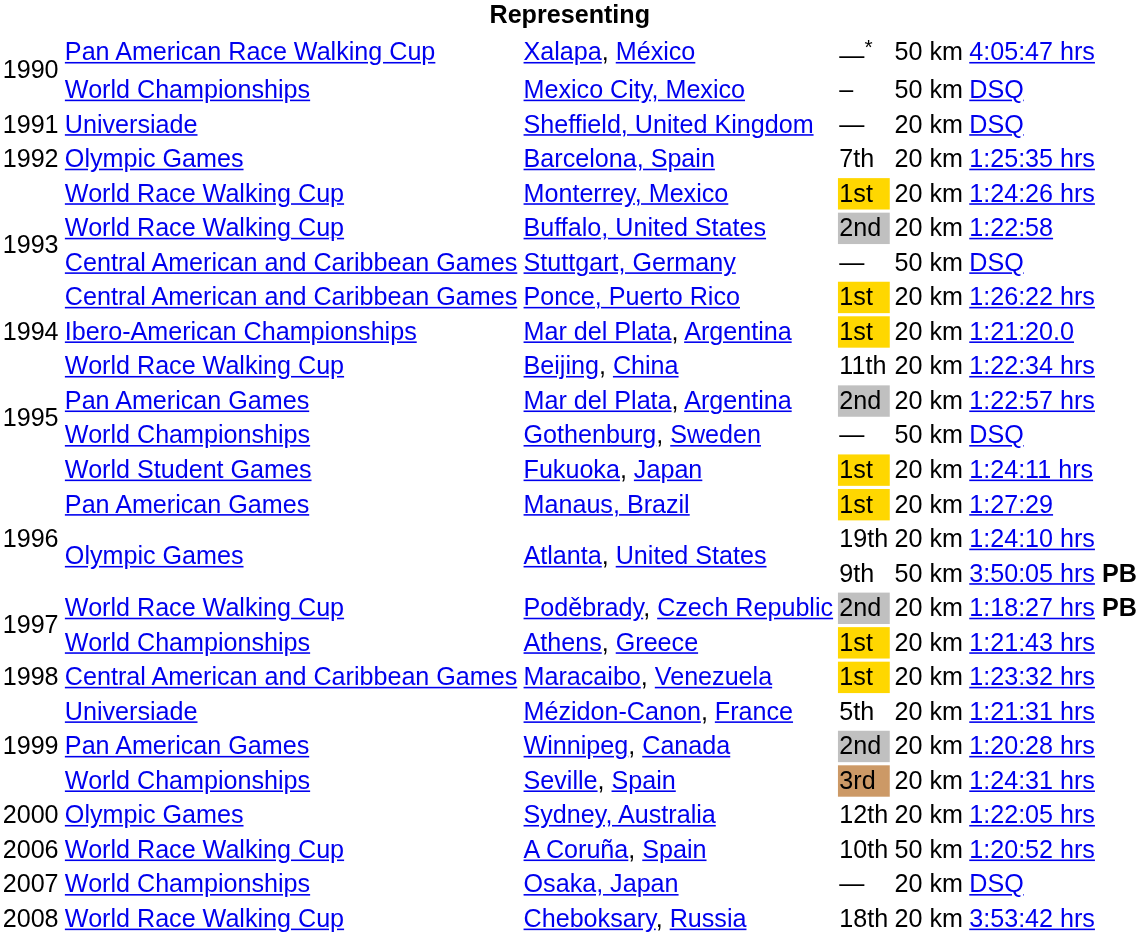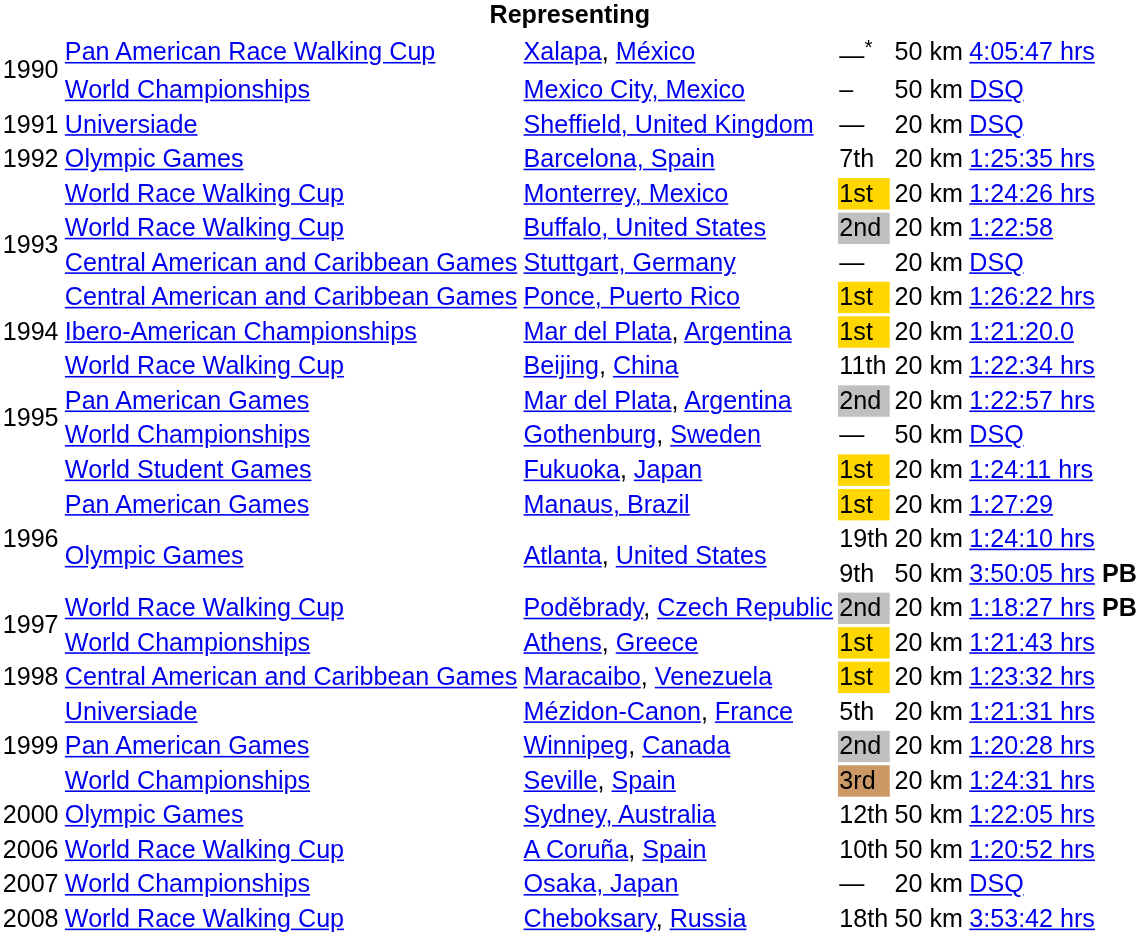 <table>
 <tr>
 <th colspan="6">Representing </th>
 </tr>
 <tr>
 <td rowspan=2>1990</td>
 <td><a href='#'>Pan American Race Walking Cup</a></td>
 <td><a href='#'>Xalapa</a>, <a href='#'>México</a></td>
 <td>—<sup>*</sup></td>
 <td>50 km</td>
 <td><a href='#'>4:05:47 hrs</a></td>
 </tr>
 <tr>
 <td><a href='#'>World Championships</a></td>
 <td><a href='#'>Mexico City, Mexico</a></td>
 <td>–</td>
 <td>50 km</td>
 <td><a href='#'>DSQ</a></td>
 </tr>
 <tr>
 <td>1991</td>
 <td><a href='#'>Universiade</a></td>
 <td><a href='#'>Sheffield, United Kingdom</a></td>
 <td>—</td>
 <td>20 km</td>
 <td><a href='#'>DSQ</a></td>
 </tr>
 <tr>
 <td>1992</td>
 <td><a href='#'>Olympic Games</a></td>
 <td><a href='#'>Barcelona, Spain</a></td>
 <td>7th</td>
 <td>20 km</td>
 <td><a href='#'>1:25:35 hrs</a></td>
 </tr>
 <tr>
 <td rowspan=4>1993</td>
 <td><a href='#'>World Race Walking Cup</a></td>
 <td><a href='#'>Monterrey, Mexico</a></td>
 <td bgcolor="gold">1st</td>
 <td>20 km</td>
 <td><a href='#'>1:24:26 hrs</a></td>
 </tr>
 <tr>
 <td><a href='#'>World Race Walking Cup</a></td>
 <td><a href='#'>Buffalo, United States</a></td>
 <td bgcolor=silver>2nd</td>
 <td>20 km</td>
 <td><a href='#'>1:22:58</a></td>
 </tr>
 <tr>
 <td><a href='#'>Central American and Caribbean Games</a></td>
 <td><a href='#'>Stuttgart, Germany</a></td>
 <td>—</td>
-<td>50 km</td>
+<td>20 km</td>
 <td><a href='#'>DSQ</a></td>
 </tr>
 <tr>
 <td><a href='#'>Central American and Caribbean Games</a></td>
 <td><a href='#'>Ponce, Puerto Rico</a></td>
 <td bgcolor="gold">1st</td>
 <td>20 km</td>
 <td><a href='#'>1:26:22 hrs</a></td>
 </tr>
 <tr>
 <td>1994</td>
 <td><a href='#'>Ibero-American Championships</a></td>
 <td><a href='#'>Mar del Plata</a>, <a href='#'>Argentina</a></td>
 <td bgcolor=gold>1st</td>
 <td>20 km</td>
 <td><a href='#'>1:21:20.0</a></td>
 </tr>
 <tr>
 <td rowspan=4>1995</td>
 <td><a href='#'>World Race Walking Cup</a></td>
 <td><a href='#'>Beijing</a>, <a href='#'>China</a></td>
 <td>11th</td>
 <td>20 km</td>
 <td><a href='#'>1:22:34 hrs</a></td>
 </tr>
 <tr>
 <td><a href='#'>Pan American Games</a></td>
 <td><a href='#'>Mar del Plata</a>, <a href='#'>Argentina</a></td>
 <td bgcolor="silver">2nd</td>
 <td>20 km</td>
 <td><a href='#'>1:22:57 hrs</a></td>
 </tr>
 <tr>
 <td><a href='#'>World Championships</a></td>
 <td><a href='#'>Gothenburg</a>, <a href='#'>Sweden</a></td>
 <td>—</td>
 <td>50 km</td>
 <td><a href='#'>DSQ</a></td>
 </tr>
 <tr>
 <td><a href='#'>World Student Games</a></td>
 <td><a href='#'>Fukuoka</a>, <a href='#'>Japan</a></td>
 <td bgcolor="gold">1st</td>
 <td>20 km</td>
 <td><a href='#'>1:24:11 hrs</a></td>
 </tr>
 <tr>
 <td rowspan=3>1996</td>
 <td><a href='#'>Pan American Games</a></td>
 <td><a href='#'>Manaus, Brazil</a></td>
 <td bgcolor="gold">1st</td>
 <td>20 km</td>
 <td><a href='#'>1:27:29</a></td>
 </tr>
 <tr>
 <td rowspan=2><a href='#'>Olympic Games</a></td>
 <td rowspan=2><a href='#'>Atlanta</a>, <a href='#'>United States</a></td>
 <td>19th</td>
 <td>20 km</td>
 <td><a href='#'>1:24:10 hrs</a></td>
 </tr>
 <tr>
 <td>9th</td>
 <td>50 km</td>
 <td><a href='#'>3:50:05 hrs</a> <strong>PB</strong></td>
 </tr>
 <tr>
 <td rowspan=2>1997</td>
 <td><a href='#'>World Race Walking Cup</a></td>
 <td><a href='#'>Poděbrady</a>, <a href='#'>Czech Republic</a></td>
 <td bgcolor="silver">2nd</td>
 <td>20 km</td>
 <td><a href='#'>1:18:27 hrs</a> <strong>PB</strong></td>
 </tr>
 <tr>
 <td><a href='#'>World Championships</a></td>
 <td><a href='#'>Athens</a>, <a href='#'>Greece</a></td>
 <td bgcolor="gold">1st</td>
 <td>20 km</td>
 <td><a href='#'>1:21:43 hrs</a></td>
 </tr>
 <tr>
 <td>1998</td>
 <td><a href='#'>Central American and Caribbean Games</a></td>
 <td><a href='#'>Maracaibo</a>, <a href='#'>Venezuela</a></td>
 <td bgcolor="gold">1st</td>
 <td>20 km</td>
 <td><a href='#'>1:23:32 hrs</a></td>
 </tr>
 <tr>
 <td rowspan=3>1999</td>
 <td><a href='#'>Universiade</a></td>
 <td><a href='#'>Mézidon-Canon</a>, <a href='#'>France</a></td>
 <td>5th</td>
 <td>20 km</td>
 <td><a href='#'>1:21:31 hrs</a></td>
 </tr>
 <tr>
 <td><a href='#'>Pan American Games</a></td>
 <td><a href='#'>Winnipeg</a>, <a href='#'>Canada</a></td>
 <td bgcolor="silver">2nd</td>
 <td>20 km</td>
 <td><a href='#'>1:20:28 hrs</a></td>
 </tr>
 <tr>
 <td><a href='#'>World Championships</a></td>
 <td><a href='#'>Seville</a>, <a href='#'>Spain</a></td>
 <td bgcolor="cc9966">3rd</td>
 <td>20 km</td>
 <td><a href='#'>1:24:31 hrs</a></td>
 </tr>
 <tr>
 <td>2000</td>
 <td><a href='#'>Olympic Games</a></td>
 <td><a href='#'>Sydney, Australia</a></td>
 <td>12th</td>
-<td>20 km</td>
+<td>50 km</td>
 <td><a href='#'>1:22:05 hrs</a></td>
 </tr>
 <tr>
 <td>2006</td>
 <td><a href='#'>World Race Walking Cup</a></td>
 <td><a href='#'>A Coruña</a>, <a href='#'>Spain</a></td>
 <td>10th</td>
 <td>50 km</td>
 <td><a href='#'>1:20:52 hrs</a></td>
 </tr>
 <tr>
 <td>2007</td>
 <td><a href='#'>World Championships</a></td>
 <td><a href='#'>Osaka, Japan</a></td>
 <td>—</td>
 <td>20 km</td>
 <td><a href='#'>DSQ</a></td>
 </tr>
 <tr>
 <td>2008</td>
 <td><a href='#'>World Race Walking Cup</a></td>
 <td><a href='#'>Cheboksary</a>, <a href='#'>Russia</a></td>
 <td>18th</td>
-<td>20 km</td>
+<td>50 km</td>
 <td><a href='#'>3:53:42 hrs</a></td>
 </tr>
 </table>
